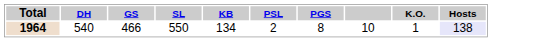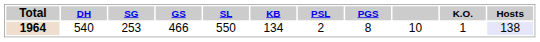 <table style="border: 1px solid #999; background-color:#FFFFFF; line-height:16px; text-align:center">
 <tr>
 <th style="background-color: #ccc;" width="70">Total</th>
 <th style="background-color: #ccc;" width="60"><small><a href='#'>DH</a></small></th>
+<th style="background-color: #ccc;" width="60"><small><a href='#'>SG</a></small></th>
 <th style="background-color: #ccc;" width="60"><small><a href='#'>GS</a></small></th>
 <th style="background-color: #ccc;" width="60"><small><a href='#'>SL</a></small></th>
 <th style="background-color: #ccc;" width="60"><small><a href='#'>KB</a></small></th>
 <th style="background-color: #ccc;" width="60"><small><a href='#'>PSL</a></small></th>
 <th style="background-color: #ccc;" width="60"><small><a href='#'>PGS</a></small></th>
 <th style="background-color: #ccc;" width="60"><small></small></th>
 <th style="background-color: #ccc;" width="60"><small>K.O.</small></th>
 <th style="background-color: #ccc;" width="60"><small>Hosts</small></th>
 </tr>
 <tr>
 <td bgcolor=#EFDECD><strong>1964</strong></td>
 <td>540</td>
+<td>253</td>
 <td>466</td>
 <td>550</td>
 <td>134</td>
 <td>2</td>
 <td>8</td>
 <td>10</td>
 <td>1</td>
 <td bgcolor=#E6E6FA>138</td>
 </tr>
 </table>
